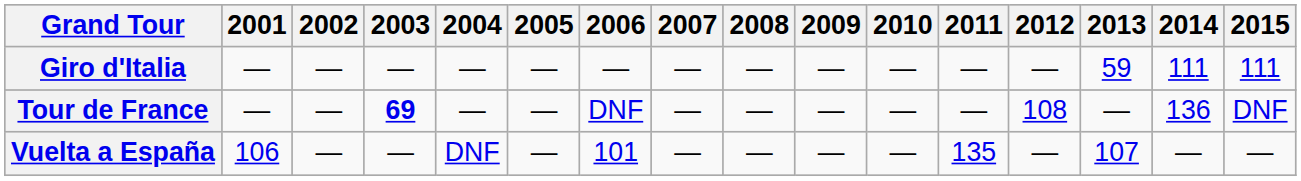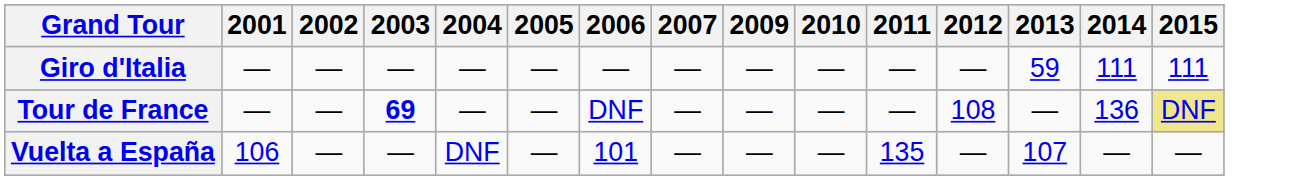 <table class="wikitable plainrowheaders">
 <tr>
 <th scope="col"><a href='#'>Grand Tour</a></th>
 <th scope="col">2001</th>
 <th scope="col">2002</th>
 <th scope="col">2003</th>
 <th scope="col">2004</th>
 <th scope="col">2005</th>
 <th scope="col">2006</th>
 <th scope="col">2007</th>
-<th scope="col">2008</th>
 <th scope="col">2009</th>
 <th scope="col">2010</th>
 <th scope="col">2011</th>
 <th scope="col">2012</th>
 <th scope="col">2013</th>
 <th scope="col">2014</th>
 <th scope="col">2015</th>
 </tr>
 <tr style="text-align:center;">
 <th scope="row"> <a href='#'>Giro d'Italia</a></th>
-<td>—</td>
 <td>—</td>
 <td>—</td>
 <td>—</td>
 <td>—</td>
 <td>—</td>
 <td>—</td>
 <td>—</td>
 <td>—</td>
 <td>—</td>
 <td>—</td>
 <td>—</td>
 <td><a href='#'>59</a></td>
 <td><a href='#'>111</a></td>
 <td><a href='#'>111</a></td>
 </tr>
 <tr style="text-align:center;">
 <th scope="row"> <a href='#'>Tour de France</a></th>
 <td>—</td>
 <td>—</td>
 <td><strong><a href='#'>69</a></strong></td>
 <td>—</td>
 <td>—</td>
 <td><a href='#'>DNF</a></td>
 <td>—</td>
 <td>—</td>
 <td>—</td>
 <td>—</td>
-<td>—</td>
 <td><a href='#'>108</a></td>
 <td>—</td>
 <td><a href='#'>136</a></td>
-<td><a href='#'>DNF</a></td>
+<td style="background: khaki;"><a href='#'>DNF</a></td>
 </tr>
 <tr style="text-align:center;">
 <th scope="row"> <a href='#'>Vuelta a España</a></th>
 <td><a href='#'>106</a></td>
 <td>—</td>
 <td>—</td>
 <td><a href='#'>DNF</a></td>
 <td>—</td>
 <td><a href='#'>101</a></td>
 <td>—</td>
 <td>—</td>
 <td>—</td>
-<td>—</td>
 <td><a href='#'>135</a></td>
 <td>—</td>
 <td><a href='#'>107</a></td>
 <td>—</td>
 <td>—</td>
 </tr>
 </table>
